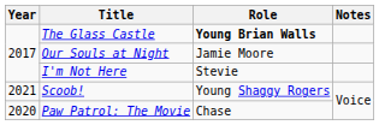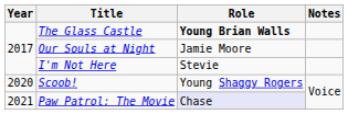 <table class="wikitable sortable">
 <tr>
 <th>Year</th>
 <th>Title</th>
 <th>Role</th>
 <th class="unsortable">Notes</th>
 </tr>
 <tr>
 <td rowspan="3">2017</td>
 <td><em><a href='#'>The Glass Castle</a></em></td>
 <td><strong>Young Brian Walls</strong></td>
 <td></td>
 </tr>
 <tr>
 <td><em><a href='#'>Our Souls at Night</a></em></td>
 <td>Jamie Moore</td>
 <td></td>
 </tr>
 <tr>
 <td><em><a href='#'>I'm Not Here</a></em></td>
 <td>Stevie</td>
 <td></td>
 </tr>
 <tr>
-<td>2021</td>
+<td>2020</td>
 <td><em><a href='#'>Scoob!</a></em></td>
 <td>Young <a href='#'>Shaggy Rogers</a></td>
 <td rowspan="2">Voice</td>
 </tr>
 <tr>
-<td>2020</td>
+<td>2021</td>
 <td><em><a href='#'>Paw Patrol: The Movie</a></em></td>
-<td>Chase</td>
+<td style="background: lavender;">Chase</td>
 </tr>
 </table>
